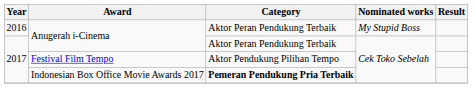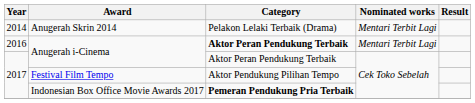 <table class="wikitable">
 <tr>
 <th>Year</th>
 <th>Award</th>
 <th>Category</th>
 <th>Nominated works</th>
 <th>Result</th>
 </tr>
 <tr>
+<td>2014</td>
+<td>Anugerah Skrin 2014</td>
+<td>Pelakon Lelaki Terbaik (Drama)</td>
+<td><em>Mentari Terbit Lagi</em></td>
+<td></td>
+</tr>
+<tr>
 <td>2016</td>
 <td rowspan="2">Anugerah i-Cinema</td>
-<td>Aktor Peran Pendukung Terbaik</td>
-<td><em>My Stupid Boss</em></td>
+<td><strong>Aktor Peran Pendukung Terbaik</strong></td>
+<td><em>Mentari Terbit Lagi</em></td>
 <td></td>
 </tr>
 <tr>
 <td rowspan="3">2017</td>
 <td>Aktor Peran Pendukung Terbaik</td>
 <td rowspan="3"><em>Cek Toko Sebelah</em></td>
 <td></td>
 </tr>
 <tr>
 <td><a href='#'>Festival Film Tempo</a></td>
 <td>Aktor Pendukung Pilihan Tempo</td>
 <td></td>
 </tr>
 <tr>
 <td>Indonesian Box Office Movie Awards 2017</td>
 <td><strong>Pemeran Pendukung Pria Terbaik</strong></td>
 <td></td>
 </tr>
 <tr>
 </tr>
 </table>
